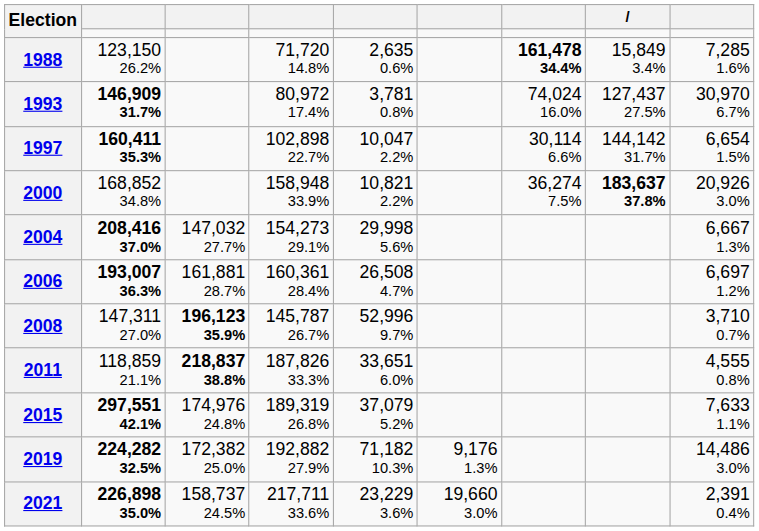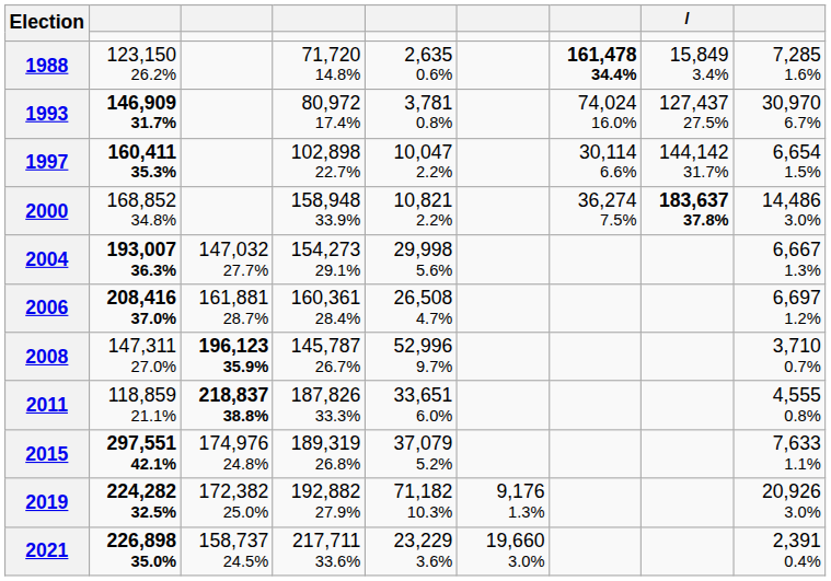 <table class="wikitable" style="text-align:right; line-height:16px">
 <tr>
 <th rowspan="2" width="20">Election</th>
 <th width="70" style="font-size:85%"></th>
 <th width="70" style="font-size:85%"></th>
 <th width="70" style="font-size:85%"></th>
 <th width="70" style="font-size:85%"></th>
 <th width="70" style="font-size:85%"></th>
 <th width="70" style="font-size:85%"></th>
 <th width="70" style="font-size:85%"> /<br></th>
 <th width="70" style="font-size:85%"></th>
 </tr>
 <tr>
 <td></td>
 <td></td>
 <td></td>
 <td></td>
 <td></td>
 <td></td>
 <td></td>
 <td></td>
 </tr>
 <tr>
 <th scope="row"><a href='#'>1988</a></th>
 <td>123,150<br><small>26.2%</small></td>
 <td></td>
 <td>71,720<br><small>14.8%</small></td>
 <td>2,635<br><small>0.6%</small></td>
 <td></td>
 <td><strong>161,478<br><small>34.4%</small></strong></td>
 <td>15,849<br><small>3.4%</small></td>
 <td>7,285<br><small>1.6%</small></td>
 </tr>
 <tr>
 <th scope="row"><a href='#'>1993</a></th>
 <td><strong>146,909<br><small>31.7%</small></strong></td>
 <td></td>
 <td>80,972<br><small>17.4%</small></td>
 <td>3,781<br><small>0.8%</small></td>
 <td></td>
 <td>74,024<br><small>16.0%</small></td>
 <td>127,437<br><small>27.5%</small></td>
 <td>30,970<br><small>6.7%</small></td>
 </tr>
 <tr>
 <th scope="row"><a href='#'>1997</a></th>
 <td><strong>160,411<br><small>35.3%</small></strong></td>
 <td></td>
 <td>102,898<br><small>22.7%</small></td>
 <td>10,047<br><small>2.2%</small></td>
 <td></td>
 <td>30,114<br><small>6.6%</small></td>
 <td>144,142<br><small>31.7%</small></td>
 <td>6,654<br><small>1.5%</small></td>
 </tr>
 <tr>
 <th scope="row"><a href='#'>2000</a></th>
 <td>168,852<br><small>34.8%</small></td>
 <td></td>
 <td>158,948<br><small>33.9%</small></td>
 <td>10,821<br><small>2.2%</small></td>
 <td></td>
 <td>36,274<br><small>7.5%</small></td>
 <td><strong>183,637<br><small>37.8%</small></strong></td>
-<td>20,926<br><small>3.0%</small></td>
+<td>14,486<br><small>3.0%</small></td>
 </tr>
 <tr>
 <th scope="row"><a href='#'>2004</a></th>
-<td><strong>208,416<br><small>37.0%</small></strong></td>
+<td><strong>193,007<br><small>36.3%</small></strong></td>
 <td>147,032<br><small>27.7%</small></td>
 <td>154,273<br><small>29.1%</small></td>
 <td>29,998<br><small>5.6%</small></td>
 <td></td>
 <td></td>
 <td></td>
 <td>6,667<br><small>1.3%</small></td>
 </tr>
 <tr>
 <th scope="row"><a href='#'>2006</a></th>
-<td><strong>193,007<br><small>36.3%</small></strong></td>
+<td><strong>208,416<br><small>37.0%</small></strong></td>
 <td>161,881<br><small>28.7%</small></td>
 <td>160,361<br><small>28.4%</small></td>
 <td>26,508<br><small>4.7%</small></td>
 <td></td>
 <td></td>
 <td></td>
 <td>6,697<br><small>1.2%</small></td>
 </tr>
 <tr>
 <th scope="row"><a href='#'>2008</a></th>
 <td>147,311<br><small>27.0%</small></td>
 <td><strong>196,123<br><small>35.9%</small></strong></td>
 <td>145,787<br><small>26.7%</small></td>
 <td>52,996<br><small>9.7%</small></td>
 <td></td>
 <td></td>
 <td></td>
 <td>3,710<br><small>0.7%</small></td>
 </tr>
 <tr>
 <th scope="row"><a href='#'>2011</a></th>
 <td>118,859<br><small>21.1%</small></td>
 <td><strong>218,837<br><small>38.8%</small></strong></td>
 <td>187,826<br><small>33.3%</small></td>
 <td>33,651<br><small>6.0%</small></td>
 <td></td>
 <td></td>
 <td></td>
 <td>4,555<br><small>0.8%</small></td>
 </tr>
 <tr>
 <th scope="row"><a href='#'>2015</a></th>
 <td><strong>297,551<br><small>42.1%</small></strong></td>
 <td>174,976<br><small>24.8%</small></td>
 <td>189,319<br><small>26.8%</small></td>
 <td>37,079<br><small>5.2%</small></td>
 <td></td>
 <td></td>
 <td></td>
 <td>7,633<br><small>1.1%</small></td>
 </tr>
 <tr>
 <th scope="row"><a href='#'>2019</a></th>
 <td><strong>224,282<br><small>32.5%</small></strong></td>
 <td>172,382<br><small>25.0%</small></td>
 <td>192,882<br><small>27.9%</small></td>
 <td>71,182<br><small>10.3%</small></td>
 <td>9,176<br><small>1.3%</small></td>
 <td></td>
 <td></td>
-<td>14,486<br><small>3.0%</small></td>
+<td>20,926<br><small>3.0%</small></td>
 </tr>
 <tr>
 <th scope="row"><a href='#'>2021</a></th>
 <td><strong>226,898<br><small>35.0%</small></strong></td>
 <td>158,737<br><small>24.5%</small></td>
 <td>217,711<br><small>33.6%</small></td>
 <td>23,229<br><small>3.6%</small></td>
 <td>19,660<br><small>3.0%</small></td>
 <td></td>
 <td></td>
 <td>2,391<br><small>0.4%</small></td>
 </tr>
 </table>
